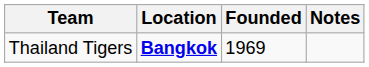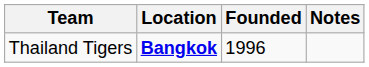 <table class="wikitable">
 <tr>
 <th>Team</th>
 <th>Location</th>
 <th>Founded</th>
 <th>Notes</th>
 </tr>
 <tr>
 <td>Thailand Tigers</td>
 <td><strong><a href='#'>Bangkok</a></strong></td>
-<td>1969</td>
+<td>1996</td>
 <td></td>
 </tr>
 </table>
